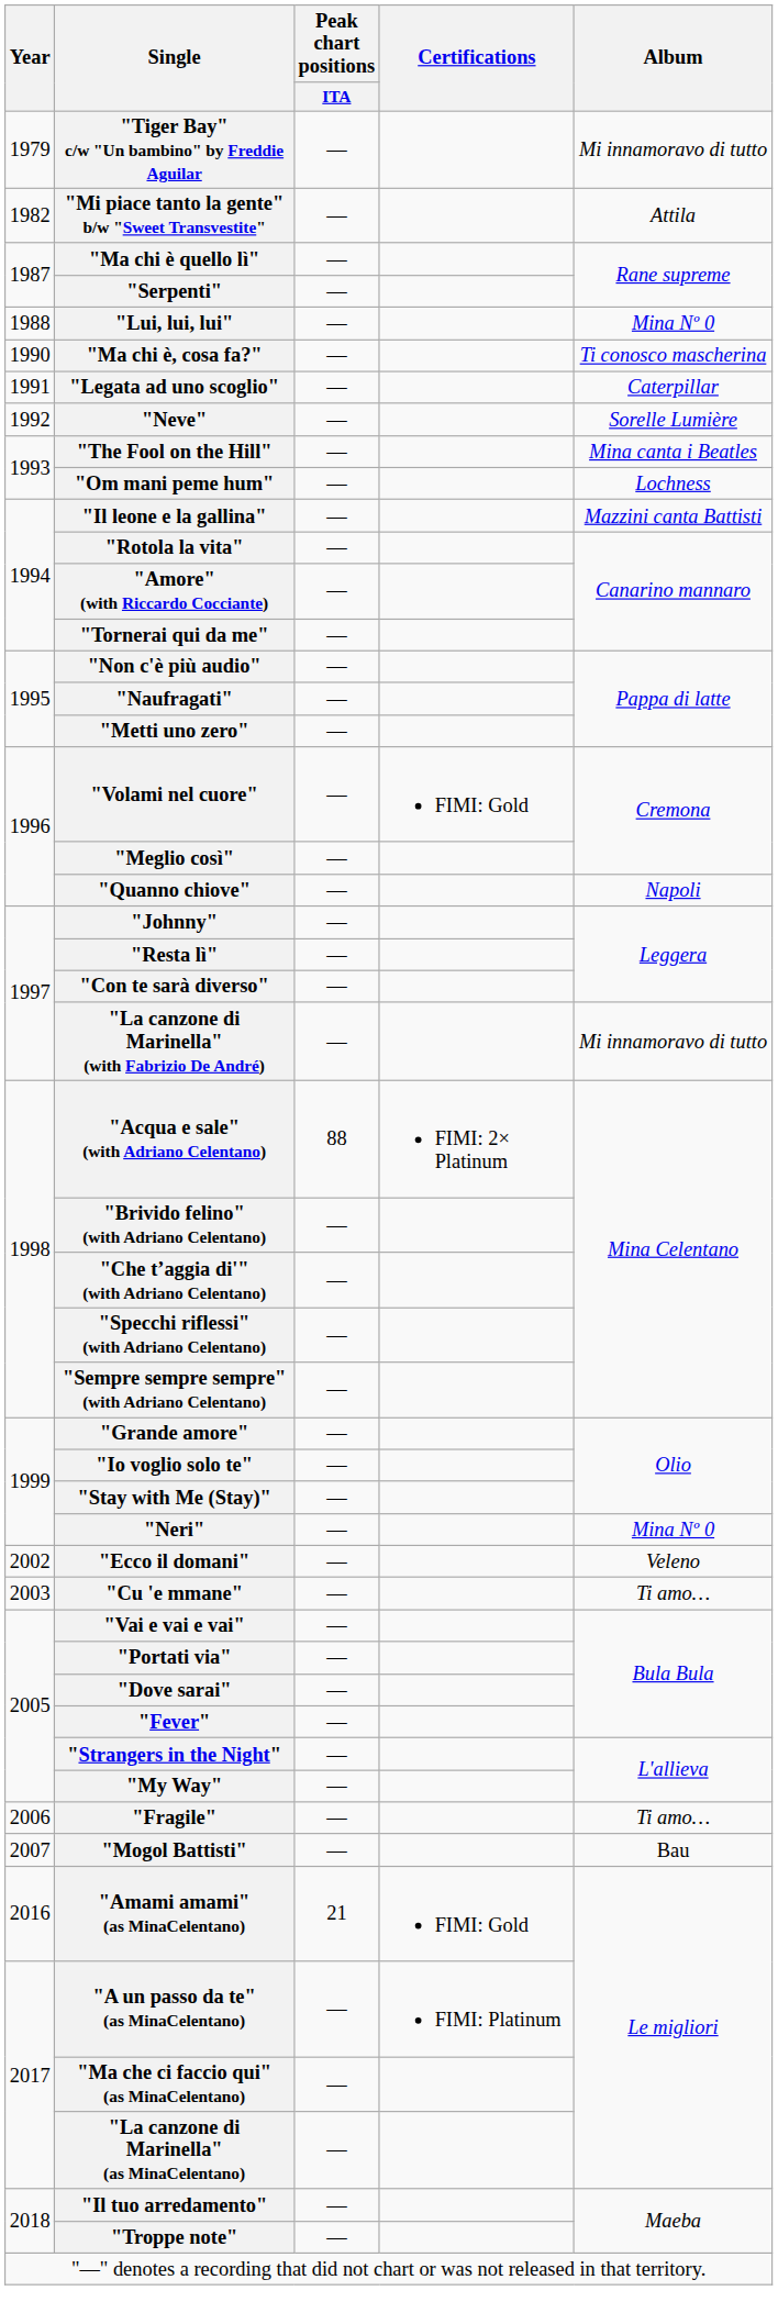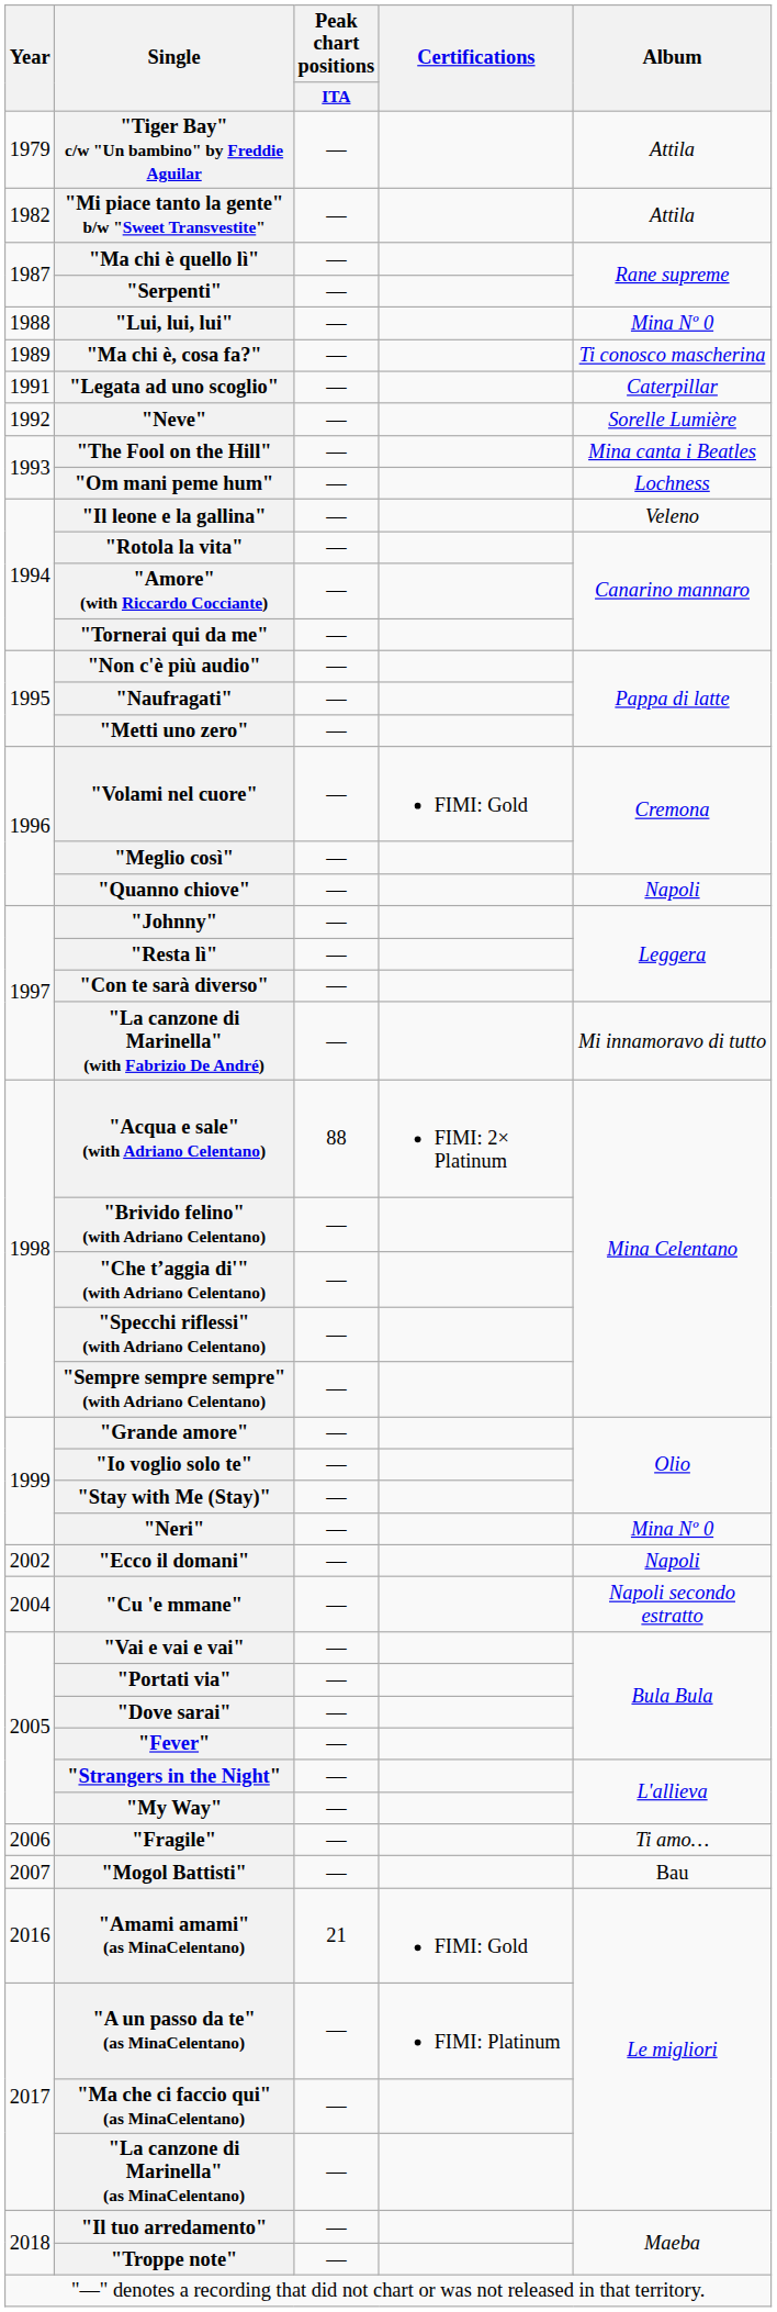 <table class="wikitable plainrowheaders" style="text-align: center;">
 <tr>
 <th rowspan="2">Year</th>
 <th rowspan="2" style="width:18em;">Single</th>
 <th colspan="1">Peak chart positions</th>
 <th rowspan="2" style="width:13em;"><a href='#'>Certifications</a></th>
 <th rowspan="2" style="width:15em;">Album</th>
 </tr>
 <tr style="font-size:smaller;">
 <th style="width:28px;"><a href='#'>ITA</a><br></th>
 </tr>
 <tr>
 <td>1979</td>
 <th scope="row">"Tiger Bay"<br><small>c/w "Un bambino" by <a href='#'>Freddie Aguilar</a></small></th>
 <td>—</td>
 <td align="left"></td>
-<td><em>Mi innamoravo di tutto</em></td>
+<td><em>Attila</em></td>
 </tr>
 <tr>
 <td>1982</td>
 <th scope="row">"Mi piace tanto la gente"<br><small>b/w "<a href='#'>Sweet Transvestite</a>"</small></th>
 <td>—</td>
 <td align="left"></td>
 <td><em>Attila</em></td>
 </tr>
 <tr>
 <td rowspan="2">1987</td>
 <th scope="row">"Ma chi è quello lì"</th>
 <td>—</td>
 <td align="left"></td>
 <td rowspan="2"><em><a href='#'>Rane supreme</a></em></td>
 </tr>
 <tr>
 <th scope="row">"Serpenti"</th>
 <td>—</td>
 <td align="left"></td>
 </tr>
 <tr>
 <td>1988</td>
 <th scope="row">"Lui, lui, lui"</th>
 <td>—</td>
 <td align="left"></td>
 <td><em><a href='#'>Mina Nº 0</a></em></td>
 </tr>
 <tr>
-<td>1990</td>
+<td>1989</td>
 <th scope="row">"Ma chi è, cosa fa?"</th>
 <td>—</td>
 <td align="left"></td>
 <td><em><a href='#'>Ti conosco mascherina</a></em></td>
 </tr>
 <tr>
 <td>1991</td>
 <th scope="row">"Legata ad uno scoglio"</th>
 <td>—</td>
 <td align="left"></td>
 <td><em><a href='#'>Caterpillar</a></em></td>
 </tr>
 <tr>
 <td>1992</td>
 <th scope="row">"Neve"</th>
 <td>—</td>
 <td align="left"></td>
 <td><em><a href='#'>Sorelle Lumière</a></em></td>
 </tr>
 <tr>
 <td rowspan="2">1993</td>
 <th scope="row">"The Fool on the Hill"</th>
 <td>—</td>
 <td align="left"></td>
 <td><em><a href='#'>Mina canta i Beatles</a></em></td>
 </tr>
 <tr>
 <th scope="row">"Om mani peme hum"</th>
 <td>—</td>
 <td align="left"></td>
 <td><em><a href='#'>Lochness</a></em></td>
 </tr>
 <tr>
 <td rowspan="4">1994</td>
 <th scope="row">"Il leone e la gallina"</th>
 <td>—</td>
 <td align="left"></td>
-<td><em><a href='#'>Mazzini canta Battisti</a></em></td>
+<td><em>Veleno</em></td>
 </tr>
 <tr>
 <th scope="row">"Rotola la vita"</th>
 <td>—</td>
 <td align="left"></td>
 <td rowspan="3"><em><a href='#'>Canarino mannaro</a></em></td>
 </tr>
 <tr>
 <th scope="row">"Amore"<br> <small>(with <a href='#'>Riccardo Cocciante</a>)</small></th>
 <td>—</td>
 <td align="left"></td>
 </tr>
 <tr>
 <th scope="row">"Tornerai qui da me"</th>
 <td>—</td>
 <td align="left"></td>
 </tr>
 <tr>
 <td rowspan="3">1995</td>
 <th scope="row">"Non c'è più audio"</th>
 <td>—</td>
 <td align="left"></td>
 <td rowspan="3"><em><a href='#'>Pappa di latte</a></em></td>
 </tr>
 <tr>
 <th scope="row">"Naufragati"</th>
 <td>—</td>
 <td align="left"></td>
 </tr>
 <tr>
 <th scope="row">"Metti uno zero"</th>
 <td>—</td>
 <td align="left"></td>
 </tr>
 <tr>
 <td rowspan="3">1996</td>
 <th scope="row">"Volami nel cuore"</th>
 <td>—</td>
 <td align="left"><br><ul><li>FIMI: Gold</li></ul></td>
 <td rowspan="2"><em><a href='#'>Cremona</a></em></td>
 </tr>
 <tr>
 <th scope="row">"Meglio così"</th>
 <td>—</td>
 <td align="left"></td>
 </tr>
 <tr>
 <th scope="row">"Quanno chiove"</th>
 <td>—</td>
 <td align="left"></td>
 <td><em><a href='#'>Napoli</a></em></td>
 </tr>
 <tr>
 <td rowspan="4">1997</td>
 <th scope="row">"Johnny"</th>
 <td>—</td>
 <td align="left"></td>
 <td rowspan="3"><em><a href='#'>Leggera</a></em></td>
 </tr>
 <tr>
 <th scope="row">"Resta lì"</th>
 <td>—</td>
 <td align="left"></td>
 </tr>
 <tr>
 <th scope="row">"Con te sarà diverso"</th>
 <td>—</td>
 <td align="left"></td>
 </tr>
 <tr>
 <th scope="row">"La canzone di Marinella"<br> <small>(with <a href='#'>Fabrizio De André</a>)</small></th>
 <td>—</td>
 <td align="left"></td>
 <td><em>Mi innamoravo di tutto</em></td>
 </tr>
 <tr>
 <td rowspan="5">1998</td>
 <th scope="row">"Acqua e sale"<br> <small>(with <a href='#'>Adriano Celentano</a>)</small></th>
 <td>88</td>
 <td align="left"><br><ul><li>FIMI: 2× Platinum</li></ul></td>
 <td rowspan="5"><em><a href='#'>Mina Celentano</a></em></td>
 </tr>
 <tr>
 <th scope="row">"Brivido felino"<br> <small>(with Adriano Celentano)</small></th>
 <td>—</td>
 <td align="left"></td>
 </tr>
 <tr>
 <th scope="row">"Che t’aggia di'"<br> <small>(with Adriano Celentano)</small></th>
 <td>—</td>
 <td align="left"></td>
 </tr>
 <tr>
 <th scope="row">"Specchi riflessi"<br> <small>(with Adriano Celentano)</small></th>
 <td>—</td>
 <td align="left"></td>
 </tr>
 <tr>
 <th scope="row">"Sempre sempre sempre"<br> <small>(with Adriano Celentano)</small></th>
 <td>—</td>
 <td align="left"></td>
 </tr>
 <tr>
 <td rowspan="4">1999</td>
 <th scope="row">"Grande amore"</th>
 <td>—</td>
 <td align="left"></td>
 <td rowspan="3"><em><a href='#'>Olio</a></em></td>
 </tr>
 <tr>
 <th scope="row">"Io voglio solo te"</th>
 <td>—</td>
 <td align="left"></td>
 </tr>
 <tr>
 <th scope="row">"Stay with Me (Stay)"</th>
 <td>—</td>
 <td align="left"></td>
 </tr>
 <tr>
 <th scope="row">"Neri"</th>
 <td>—</td>
 <td align="left"></td>
 <td><em><a href='#'>Mina Nº 0</a></em></td>
 </tr>
 <tr>
 <td>2002</td>
 <th scope="row">"Ecco il domani"</th>
 <td>—</td>
 <td align="left"></td>
-<td><em>Veleno</em></td>
+<td><em><a href='#'>Napoli</a></em></td>
 </tr>
 <tr>
-<td>2003</td>
+<td>2004</td>
 <th scope="row">"Cu 'e mmane"</th>
 <td>—</td>
 <td align="left"></td>
-<td><em>Ti amo…</em></td>
+<td><em><a href='#'>Napoli secondo estratto</a></em></td>
 </tr>
 <tr>
 <td rowspan="6">2005</td>
 <th scope="row">"Vai e vai e vai"</th>
 <td>—</td>
 <td align="left"></td>
 <td rowspan="4"><em><a href='#'>Bula Bula</a></em></td>
 </tr>
 <tr>
 <th scope="row">"Portati via"</th>
 <td>—</td>
 <td align="left"></td>
 </tr>
 <tr>
 <th scope="row">"Dove sarai"</th>
 <td>—</td>
 <td align="left"></td>
 </tr>
 <tr>
 <th scope="row">"<a href='#'>Fever</a>"</th>
 <td>—</td>
 <td align="left"></td>
 </tr>
 <tr>
 <th scope="row">"<a href='#'>Strangers in the Night</a>"</th>
 <td>—</td>
 <td align="left"></td>
 <td rowspan="2"><em><a href='#'>L'allieva</a></em></td>
 </tr>
 <tr>
 <th scope="row">"My Way"</th>
 <td>—</td>
 <td align="left"></td>
 </tr>
 <tr>
 <td>2006</td>
 <th scope="row">"Fragile"</th>
 <td>—</td>
 <td align="left"></td>
 <td><em>Ti amo…</em></td>
 </tr>
 <tr>
 <td>2007</td>
 <th scope="row">"Mogol Battisti"</th>
 <td>—</td>
 <td align="left"></td>
 <td>Bau</td>
 </tr>
 <tr>
 <td>2016</td>
 <th scope="row">"Amami amami"<br> <small>(as MinaCelentano)</small></th>
 <td>21</td>
 <td align="left"><br><ul><li>FIMI: Gold</li></ul></td>
 <td rowspan="4"><em><a href='#'>Le migliori</a></em></td>
 </tr>
 <tr>
 <td rowspan="3">2017</td>
 <th scope="row">"A un passo da te"<br> <small>(as MinaCelentano)</small></th>
 <td>—</td>
 <td align="left"><br><ul><li>FIMI: Platinum</li></ul></td>
 </tr>
 <tr>
 <th scope="row">"Ma che ci faccio qui"<br> <small>(as MinaCelentano)</small></th>
 <td>—</td>
 <td align="left"></td>
 </tr>
 <tr>
 <th scope="row">"La canzone di Marinella"<br> <small>(as MinaCelentano)</small></th>
 <td>—</td>
 <td align="left"></td>
 </tr>
 <tr>
 <td rowspan="2">2018</td>
 <th scope="row">"Il tuo arredamento"</th>
 <td>—</td>
 <td align="left"></td>
 <td rowspan="2"><em>Maeba</em></td>
 </tr>
 <tr>
 <th scope="row">"Troppe note"</th>
 <td>—</td>
 <td align="left"></td>
 </tr>
 <tr>
 <td colspan="6" style="text-align:center;" style="font-size:90%">"—" denotes a recording that did not chart or was not released in that territory.</td>
 </tr>
 </table>
